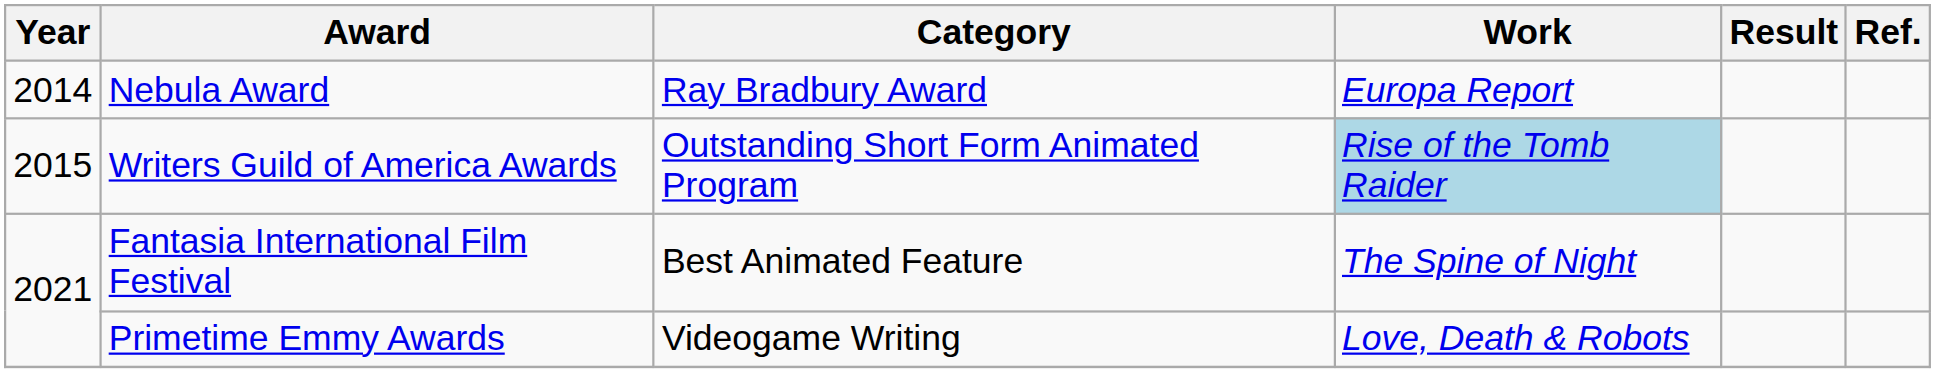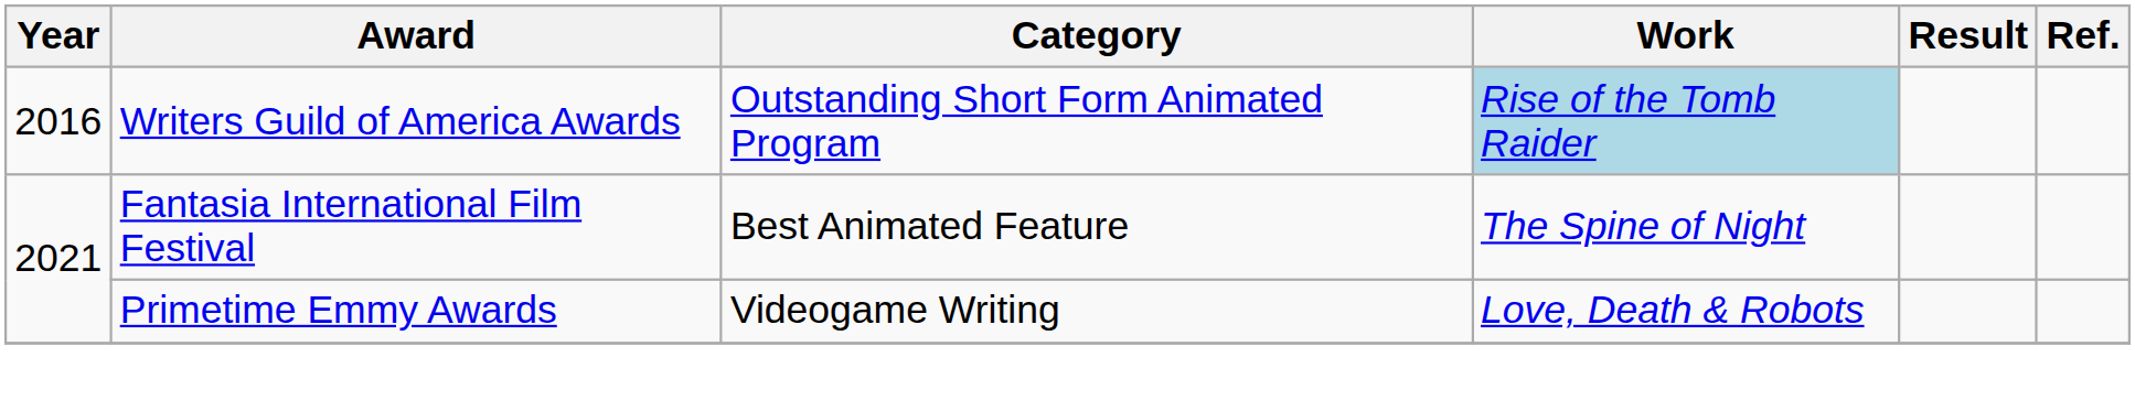 <table class="wikitable">
 <tr>
 <th>Year</th>
 <th>Award</th>
 <th>Category</th>
 <th>Work</th>
 <th>Result</th>
 <th>Ref.</th>
 </tr>
 <tr>
-<td>2014</td>
-<td><a href='#'>Nebula Award</a></td>
-<td><a href='#'>Ray Bradbury Award</a></td>
-<td><em><a href='#'>Europa Report</a></em></td>
-<td></td>
-<td></td>
-</tr>
-<tr>
-<td>2015</td>
+<td>2016</td>
 <td><a href='#'>Writers Guild of America Awards</a></td>
 <td><a href='#'>Outstanding Short Form Animated Program</a></td>
 <td style="background: lightblue;"><em><a href='#'>Rise of the Tomb Raider</a></em></td>
 <td></td>
 <td></td>
 </tr>
 <tr>
 <td rowspan="2">2021</td>
 <td><a href='#'>Fantasia International Film Festival</a></td>
 <td>Best Animated Feature</td>
 <td><em><a href='#'>The Spine of Night</a></em></td>
 <td></td>
 <td></td>
 </tr>
 <tr>
 <td><a href='#'>Primetime Emmy Awards</a></td>
 <td>Videogame Writing</td>
 <td><em><a href='#'>Love, Death & Robots</a></em></td>
 <td></td>
 <td></td>
 </tr>
 <tr>
 </tr>
 </table>
